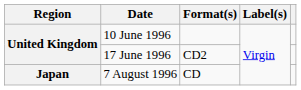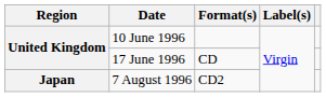 <table class="wikitable plainrowheaders">
 <tr>
 <th scope="col">Region</th>
 <th scope="col">Date</th>
 <th scope="col">Format(s)</th>
 <th scope="col">Label(s)</th>
 <th scope="col"></th>
 </tr>
 <tr>
 <th scope="row" rowspan="2">United Kingdom</th>
 <td>10 June 1996</td>
 <td></td>
 <td rowspan="3"><a href='#'>Virgin</a></td>
 <td></td>
 </tr>
 <tr>
 <td>17 June 1996</td>
-<td>CD2</td>
+<td>CD</td>
 <td></td>
 </tr>
 <tr>
 <th scope="row">Japan</th>
 <td>7 August 1996</td>
-<td>CD</td>
+<td>CD2</td>
 <td></td>
 </tr>
 </table>
